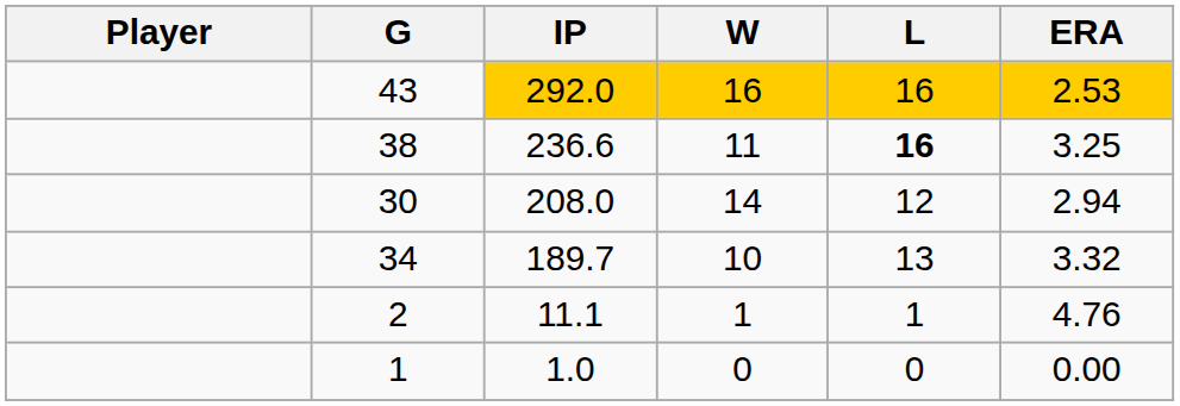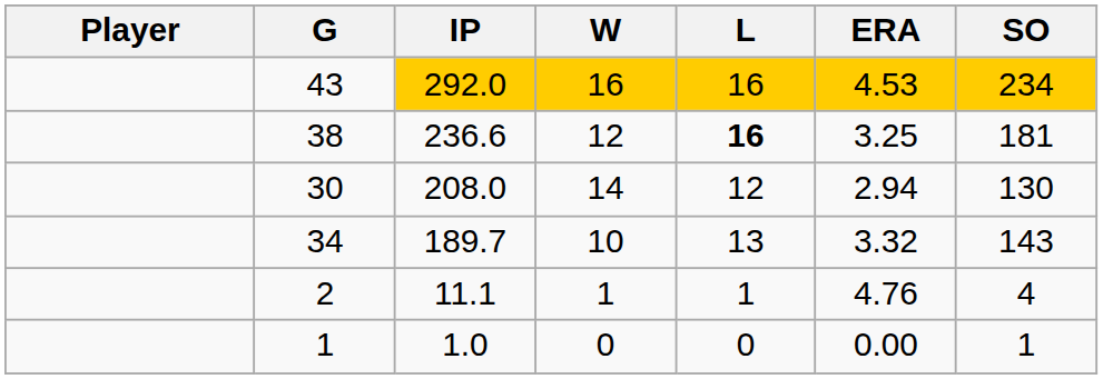 <table class="wikitable sortable">
 <tr>
 <th bgcolor="#DDDDFF" width="16%">Player</th>
 <th bgcolor="#DDDDFF" width="9%">G</th>
 <th bgcolor="#DDDDFF" width="9%">IP</th>
 <th bgcolor="#DDDDFF" width="9%">W</th>
 <th bgcolor="#DDDDFF" width="9%">L</th>
 <th bgcolor="#DDDDFF" width="9%">ERA</th>
+<th bgcolor="#DDDDFF" width="9%">SO</th>
 </tr>
 <tr align="center">
 <td></td>
 <td>43</td>
 <td bgcolor="#FFCC00">292.0</td>
 <td bgcolor="#FFCC00">16</td>
 <td bgcolor="#FFCC00">16</td>
-<td bgcolor="#FFCC00">2.53</td>
+<td bgcolor="#FFCC00">4.53</td>
+<td bgcolor="#FFCC00">234</td>
 </tr>
 <tr align="center">
 <td></td>
 <td>38</td>
 <td>236.6</td>
-<td>11</td>
+<td>12</td>
 <td><strong>16</strong></td>
 <td>3.25</td>
+<td>181</td>
 </tr>
 <tr align="center">
 <td></td>
 <td>30</td>
 <td>208.0</td>
 <td>14</td>
 <td>12</td>
 <td>2.94</td>
+<td>130</td>
 </tr>
 <tr align="center">
 <td></td>
 <td>34</td>
 <td>189.7</td>
 <td>10</td>
 <td>13</td>
 <td>3.32</td>
+<td>143</td>
 </tr>
 <tr align="center">
 <td></td>
 <td>2</td>
 <td>11.1</td>
 <td>1</td>
 <td>1</td>
 <td>4.76</td>
+<td>4</td>
 </tr>
 <tr align="center">
 <td></td>
 <td>1</td>
 <td>1.0</td>
 <td>0</td>
 <td>0</td>
 <td>0.00</td>
+<td>1</td>
 </tr>
 </table>
